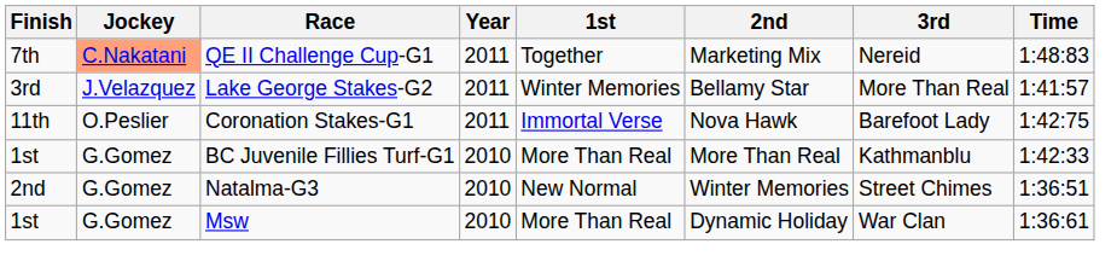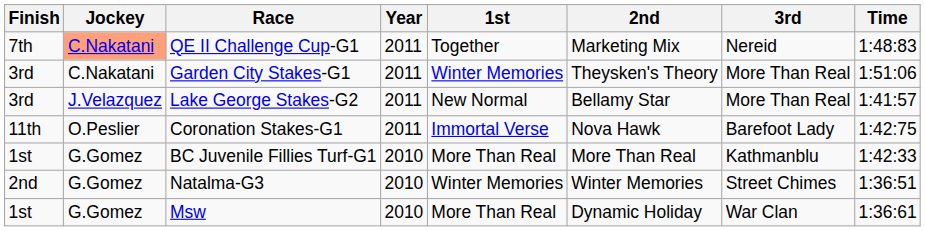 <table class="wikitable">
 <tr>
 <th>Finish</th>
 <th>Jockey</th>
 <th>Race</th>
 <th>Year</th>
 <th>1st</th>
 <th>2nd</th>
 <th>3rd</th>
 <th>Time</th>
 </tr>
 <tr>
 <td>7th</td>
 <td style="background: lightsalmon;"><a href='#'>C.Nakatani</a></td>
 <td><a href='#'>QE II Challenge Cup</a>-G1</td>
 <td>2011</td>
 <td>Together</td>
 <td>Marketing Mix</td>
 <td>Nereid</td>
 <td>1:48:83</td>
 </tr>
 <tr>
 <td>3rd</td>
+<td>C.Nakatani</td>
+<td><a href='#'>Garden City Stakes</a>-G1</td>
+<td>2011</td>
+<td><a href='#'>Winter Memories</a></td>
+<td>Theysken's Theory</td>
+<td>More Than Real</td>
+<td>1:51:06</td>
+</tr>
+<tr>
+<td>3rd</td>
 <td><a href='#'>J.Velazquez</a></td>
 <td><a href='#'>Lake George Stakes</a>-G2</td>
 <td>2011</td>
-<td>Winter Memories</td>
+<td>New Normal</td>
 <td>Bellamy Star</td>
 <td>More Than Real</td>
 <td>1:41:57</td>
 </tr>
 <tr>
 <td>11th</td>
 <td>O.Peslier</td>
 <td>Coronation Stakes-G1</td>
 <td>2011</td>
 <td><a href='#'>Immortal Verse</a></td>
 <td>Nova Hawk</td>
 <td>Barefoot Lady</td>
 <td>1:42:75</td>
 </tr>
 <tr>
 <td>1st</td>
 <td>G.Gomez</td>
 <td>BC Juvenile Fillies Turf-G1</td>
 <td>2010</td>
 <td>More Than Real</td>
 <td>More Than Real</td>
 <td>Kathmanblu</td>
 <td>1:42:33</td>
 </tr>
 <tr>
 <td>2nd</td>
 <td>G.Gomez</td>
 <td>Natalma-G3</td>
 <td>2010</td>
-<td>New Normal</td>
+<td>Winter Memories</td>
 <td>Winter Memories</td>
 <td>Street Chimes</td>
 <td>1:36:51</td>
 </tr>
 <tr>
 <td>1st</td>
 <td>G.Gomez</td>
 <td><a href='#'>Msw</a></td>
 <td>2010</td>
 <td>More Than Real</td>
 <td>Dynamic Holiday</td>
 <td>War Clan</td>
 <td>1:36:61</td>
 </tr>
 </table>
